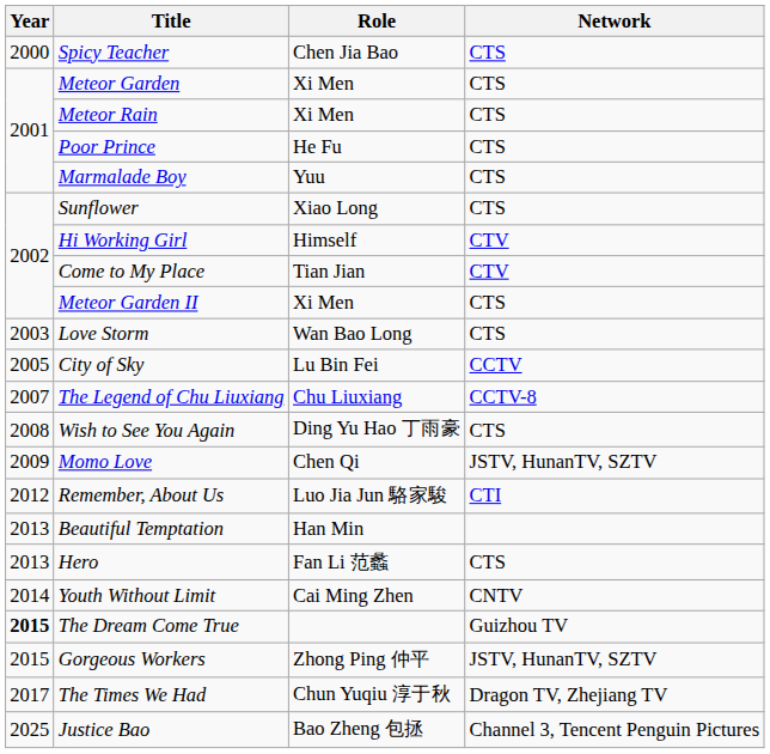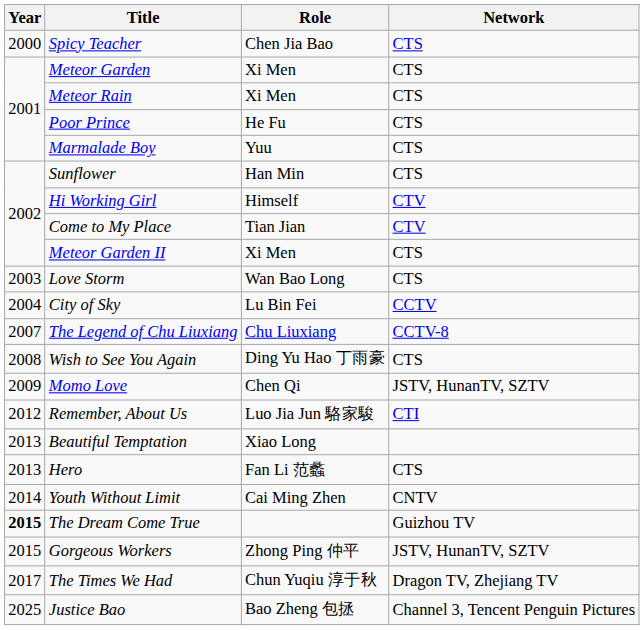 <table class="wikitable">
 <tr>
 <th>Year</th>
 <th>Title</th>
 <th>Role</th>
 <th>Network</th>
 </tr>
 <tr>
 <td>2000</td>
 <td><em><a href='#'>Spicy Teacher</a></em></td>
 <td>Chen Jia Bao</td>
 <td><a href='#'>CTS</a></td>
 </tr>
 <tr>
 <td rowspan="4">2001</td>
 <td><em><a href='#'>Meteor Garden</a></em></td>
 <td>Xi Men</td>
 <td>CTS</td>
 </tr>
 <tr>
 <td><em><a href='#'>Meteor Rain</a></em></td>
 <td>Xi Men</td>
 <td>CTS</td>
 </tr>
 <tr>
 <td><em><a href='#'>Poor Prince</a></em></td>
 <td>He Fu</td>
 <td>CTS</td>
 </tr>
 <tr>
 <td><em><a href='#'>Marmalade Boy</a></em></td>
 <td>Yuu</td>
 <td>CTS</td>
 </tr>
 <tr>
 <td rowspan="4">2002</td>
 <td><em>Sunflower</em></td>
-<td>Xiao Long</td>
+<td>Han Min</td>
 <td>CTS</td>
 </tr>
 <tr>
 <td><em><a href='#'>Hi Working Girl</a></em></td>
 <td>Himself</td>
 <td><a href='#'>CTV</a></td>
 </tr>
 <tr>
 <td><em>Come to My Place</em></td>
 <td>Tian Jian</td>
 <td><a href='#'>CTV</a></td>
 </tr>
 <tr>
 <td><em><a href='#'>Meteor Garden II</a></em></td>
 <td>Xi Men</td>
 <td>CTS</td>
 </tr>
 <tr>
 <td>2003</td>
 <td><em>Love Storm</em></td>
 <td>Wan Bao Long</td>
 <td>CTS</td>
 </tr>
 <tr>
-<td>2005</td>
+<td>2004</td>
 <td><em>City of Sky</em></td>
 <td>Lu Bin Fei</td>
 <td><a href='#'>CCTV</a></td>
 </tr>
 <tr>
 <td>2007</td>
 <td><em><a href='#'>The Legend of Chu Liuxiang</a></em></td>
 <td><a href='#'>Chu Liuxiang</a></td>
 <td><a href='#'>CCTV-8</a></td>
 </tr>
 <tr>
 <td>2008</td>
 <td><em>Wish to See You Again</em></td>
 <td>Ding Yu Hao 丁雨豪</td>
 <td>CTS</td>
 </tr>
 <tr>
 <td>2009</td>
 <td><em><a href='#'>Momo Love</a></em></td>
 <td>Chen Qi</td>
 <td>JSTV, HunanTV, SZTV</td>
 </tr>
 <tr>
 <td>2012</td>
 <td><em>Remember, About Us</em></td>
 <td>Luo Jia Jun 駱家駿</td>
 <td><a href='#'>CTI</a></td>
 </tr>
 <tr>
 <td>2013</td>
 <td><em>Beautiful Temptation</em></td>
-<td>Han Min</td>
+<td>Xiao Long</td>
 <td></td>
 </tr>
 <tr>
 <td>2013</td>
 <td><em>Hero</em></td>
 <td>Fan Li 范蠡</td>
 <td>CTS</td>
 </tr>
 <tr>
 <td>2014</td>
 <td><em>Youth Without Limit</em></td>
 <td>Cai Ming Zhen</td>
 <td>CNTV</td>
 </tr>
 <tr>
 <td><strong>2015</strong></td>
 <td><em>The Dream Come True</em></td>
 <td></td>
 <td>Guizhou TV</td>
 </tr>
 <tr>
 <td>2015</td>
 <td><em>Gorgeous Workers</em></td>
 <td>Zhong Ping 仲平</td>
 <td>JSTV, HunanTV, SZTV</td>
 </tr>
 <tr>
 <td>2017</td>
 <td><em>The Times We Had</em></td>
 <td>Chun Yuqiu 淳于秋</td>
 <td>Dragon TV, Zhejiang TV</td>
 </tr>
 <tr>
 <td>2025</td>
 <td><em>Justice Bao</em></td>
 <td>Bao Zheng 包拯</td>
 <td>Channel 3, Tencent Penguin Pictures</td>
 </tr>
 </table>
